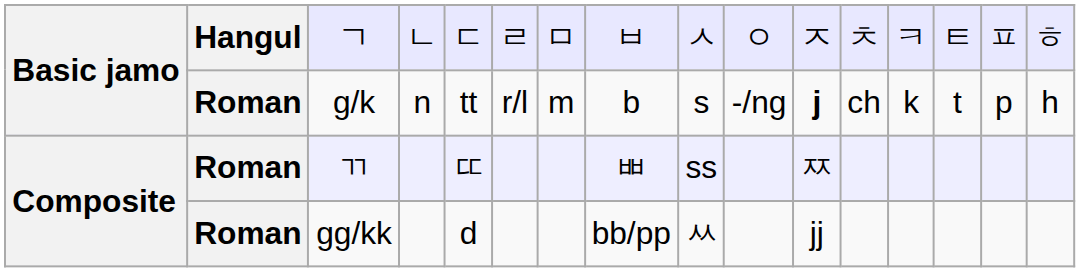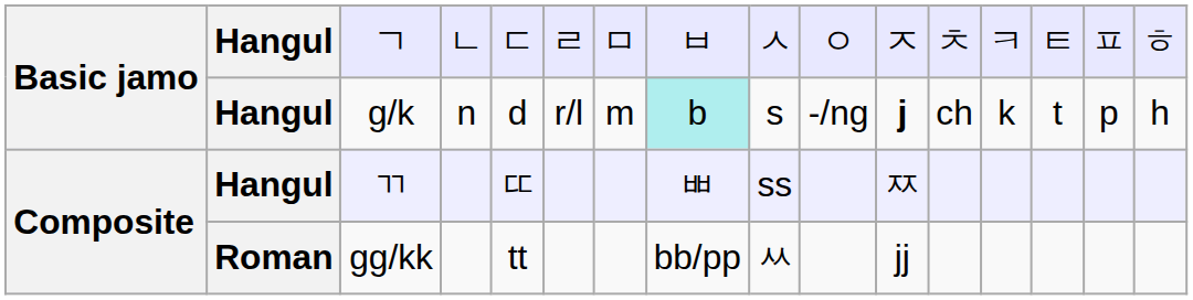 <table class="wikitable" style="line-height:1.6;text-align:center">
 <tr style="background:#E8E8FF">
 <th scope="row" style="text-align:left" rowspan="2">Basic jamo</th>
 <th scope="row" style="text-align:left">Hangul</th>
 <td lang="ko">ㄱ</td>
 <td lang="ko">ㄴ</td>
 <td lang="ko">ㄷ</td>
 <td lang="ko">ㄹ</td>
 <td lang="ko">ㅁ</td>
 <td lang="ko">ㅂ</td>
 <td lang="ko">ㅅ</td>
 <td lang="ko">ㅇ</td>
 <td lang="ko">ㅈ</td>
 <td lang="ko">ㅊ</td>
 <td lang="ko">ㅋ</td>
 <td lang="ko">ㅌ</td>
 <td lang="ko">ㅍ</td>
 <td lang="ko">ㅎ</td>
 </tr>
 <tr>
-<th scope="row" style="text-align:left">Roman</th>
+<th scope="row" style="text-align:left">Hangul</th>
 <td>g/k</td>
 <td>n</td>
-<td>tt</td>
+<td>d</td>
 <td>r/l</td>
 <td>m</td>
-<td>b</td>
+<td style="background: paleturquoise;">b</td>
 <td>s</td>
 <td>-/ng</td>
 <td><strong>j</strong></td>
 <td>ch</td>
 <td>k</td>
 <td>t</td>
 <td>p</td>
 <td>h</td>
 </tr>
 <tr style="background:#EEF">
 <th scope="row" style="text-align:left" rowspan="2">Composite</th>
-<th scope="row" style="text-align:left">Roman</th>
+<th scope="row" style="text-align:left">Hangul</th>
 <td lang="ko">ㄲ</td>
 <td></td>
 <td lang="ko">ㄸ</td>
 <td></td>
 <td></td>
 <td lang="ko">ㅃ</td>
 <td>ss</td>
 <td></td>
 <td lang="ko">ㅉ</td>
 <td></td>
 <td></td>
 <td></td>
 <td></td>
 <td></td>
 </tr>
 <tr>
 <th scope="row" style="text-align:left">Roman</th>
 <td>gg/kk</td>
 <td></td>
-<td>d</td>
+<td>tt</td>
 <td></td>
 <td></td>
 <td>bb/pp</td>
 <td lang="ko">ㅆ</td>
 <td></td>
 <td>jj</td>
 <td></td>
 <td></td>
 <td></td>
 <td></td>
 <td></td>
 </tr>
 </table>
